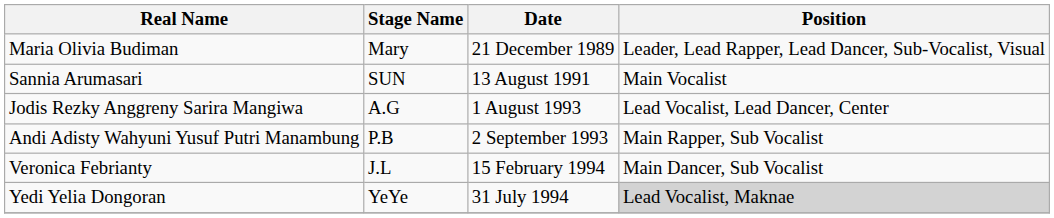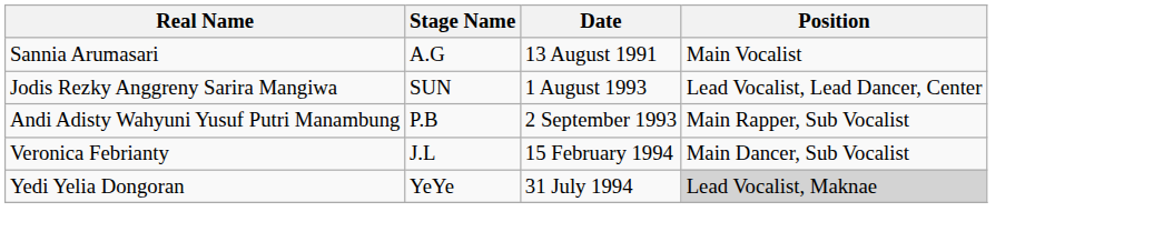 <table class="wikitable">
 <tr>
 <th>Real Name</th>
 <th>Stage Name</th>
 <th>Date</th>
 <th>Position</th>
 </tr>
 <tr>
-<td>Maria Olivia Budiman</td>
-<td>Mary</td>
-<td>21 December 1989</td>
-<td>Leader, Lead Rapper, Lead Dancer, Sub-Vocalist, Visual</td>
-</tr>
-<tr>
 <td>Sannia Arumasari</td>
-<td>SUN</td>
+<td>A.G</td>
 <td>13 August 1991</td>
 <td>Main Vocalist</td>
 </tr>
 <tr>
 <td>Jodis Rezky Anggreny Sarira Mangiwa</td>
-<td>A.G</td>
+<td>SUN</td>
 <td>1 August 1993</td>
 <td>Lead Vocalist, Lead Dancer, Center</td>
 </tr>
 <tr>
 <td>Andi Adisty Wahyuni Yusuf Putri Manambung</td>
 <td>P.B</td>
 <td>2 September 1993</td>
 <td>Main Rapper, Sub Vocalist</td>
 </tr>
 <tr>
 <td>Veronica Febrianty</td>
 <td>J.L</td>
 <td>15 February 1994</td>
 <td>Main Dancer, Sub Vocalist</td>
 </tr>
 <tr>
 <td>Yedi Yelia Dongoran</td>
 <td>YeYe</td>
 <td>31 July 1994</td>
 <td style="background: lightgrey;">Lead Vocalist, Maknae</td>
 </tr>
 <tr>
 </tr>
 </table>
